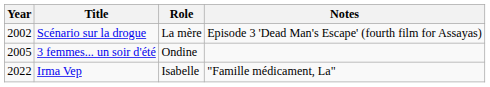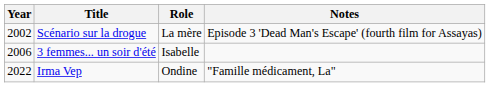 <table class="wikitable sortable">
 <tr>
 <th>Year</th>
 <th>Title</th>
 <th>Role</th>
 <th>Notes</th>
 </tr>
 <tr>
 <td>2002</td>
 <td><a href='#'>Scénario sur la drogue</a></td>
 <td>La mère</td>
 <td>Episode 3 'Dead Man's Escape' (fourth film for Assayas)</td>
 </tr>
 <tr>
-<td>2005</td>
+<td>2006</td>
 <td><a href='#'>3 femmes... un soir d'été</a></td>
-<td>Ondine</td>
+<td>Isabelle</td>
 <td></td>
 </tr>
 <tr>
 <td>2022</td>
 <td><a href='#'>Irma Vep</a></td>
-<td>Isabelle</td>
+<td>Ondine</td>
 <td>"Famille médicament, La"</td>
 </tr>
 </table>
